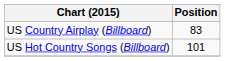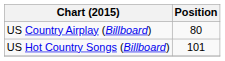 <table class="wikitable sortable">
 <tr>
 <th scope="col">Chart (2015)</th>
 <th scope="col">Position</th>
 </tr>
 <tr>
 <td>US <a href='#'>Country Airplay</a> (<em><a href='#'>Billboard</a></em>)</td>
-<td align="center">83</td>
+<td align="center">80</td>
 </tr>
 <tr>
 <td>US <a href='#'>Hot Country Songs</a> (<em><a href='#'>Billboard</a></em>)</td>
 <td align="center">101</td>
 </tr>
 <tr>
 </tr>
 </table>
